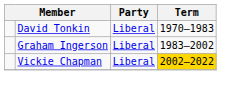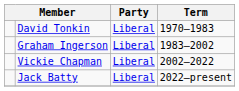 <table class="wikitable">
 <tr>
 <th colspan="2">Member</th>
 <th>Party</th>
 <th>Term</th>
 </tr>
 <tr>
 <td> </td>
 <td><a href='#'>David Tonkin</a></td>
 <td><a href='#'>Liberal</a></td>
 <td>1970–1983</td>
 </tr>
 <tr>
 <td> </td>
 <td><a href='#'>Graham Ingerson</a></td>
 <td><a href='#'>Liberal</a></td>
 <td>1983–2002</td>
 </tr>
 <tr>
 <td> </td>
 <td><a href='#'>Vickie Chapman</a></td>
 <td><a href='#'>Liberal</a></td>
-<td style="background: gold;">2002–2022</td>
+<td>2002–2022</td>
+</tr>
+<tr>
+<td> </td>
+<td><a href='#'>Jack Batty</a></td>
+<td><a href='#'>Liberal</a></td>
+<td>2022–present</td>
 </tr>
 <tr>
 </tr>
 </table>
